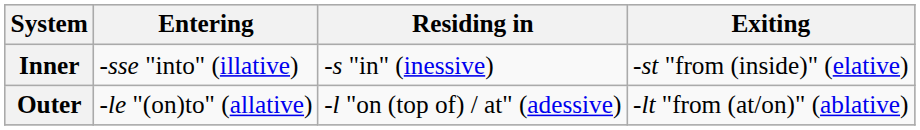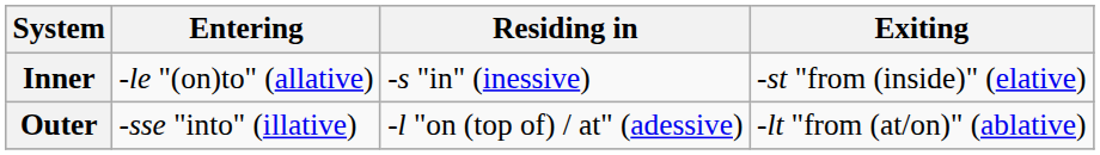 <table class="wikitable">
 <tr>
 <th>System</th>
 <th>Entering</th>
 <th>Residing in</th>
 <th>Exiting</th>
 </tr>
 <tr>
 <th>Inner</th>
-<td><em>-sse</em>  "into" (<a href='#'>illative</a>)</td>
+<td><em>-le</em> "(on)to" (<a href='#'>allative</a>)</td>
 <td><em>-s</em> "in" (<a href='#'>inessive</a>)</td>
 <td><em>-st</em> "from (inside)" (<a href='#'>elative</a>)</td>
 </tr>
 <tr>
 <th>Outer</th>
-<td><em>-le</em> "(on)to" (<a href='#'>allative</a>)</td>
+<td><em>-sse</em>  "into" (<a href='#'>illative</a>)</td>
 <td><em>-l</em> "on (top of) / at" (<a href='#'>adessive</a>)</td>
 <td><em>-lt</em> "from (at/on)" (<a href='#'>ablative</a>)</td>
 </tr>
 </table>
